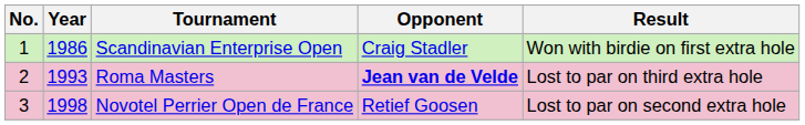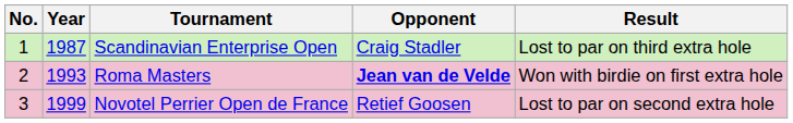 <table class="wikitable" style="font-size:95%;">
 <tr>
 <th>No.</th>
 <th>Year</th>
 <th>Tournament</th>
 <th>Opponent</th>
 <th>Result</th>
 </tr>
 <tr style="background:#D0F0C0;">
 <td align=center>1</td>
-<td><a href='#'>1986</a></td>
+<td><a href='#'>1987</a></td>
 <td><a href='#'>Scandinavian Enterprise Open</a></td>
 <td> <a href='#'>Craig Stadler</a></td>
-<td>Won with birdie on first extra hole</td>
+<td>Lost to par on third extra hole</td>
 </tr>
 <tr style="background:#F2C1D1;">
 <td align=center>2</td>
 <td><a href='#'>1993</a></td>
 <td><a href='#'>Roma Masters</a></td>
 <td><strong> <a href='#'>Jean van de Velde</a></strong></td>
-<td>Lost to par on third extra hole</td>
+<td>Won with birdie on first extra hole</td>
 </tr>
 <tr style="background:#F2C1D1;">
 <td align=center>3</td>
-<td><a href='#'>1998</a></td>
+<td><a href='#'>1999</a></td>
 <td><a href='#'>Novotel Perrier Open de France</a></td>
 <td> <a href='#'>Retief Goosen</a></td>
 <td>Lost to par on second extra hole</td>
 </tr>
 </table>
